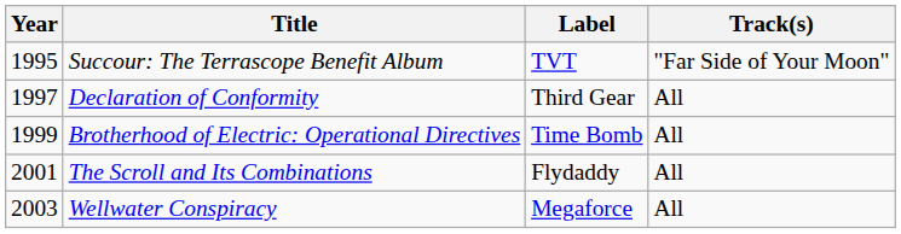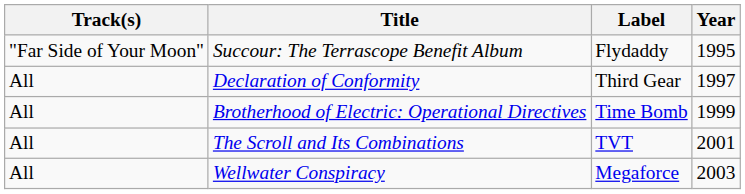 <table class="wikitable" border="1">
 <tr>
-<th><strong>Year</strong></th>
+<th><strong>Track(s)</strong></th>
 <th><strong>Title</strong></th>
 <th><strong>Label</strong></th>
-<th><strong>Track(s)</strong></th>
+<th><strong>Year</strong></th>
 </tr>
 <tr>
+<td>"Far Side of Your Moon"</td>
+<td><em>Succour: The Terrascope Benefit Album</em></td>
+<td>Flydaddy</td>
 <td>1995</td>
-<td><em>Succour: The Terrascope Benefit Album</em></td>
-<td><a href='#'>TVT</a></td>
-<td>"Far Side of Your Moon"</td>
 </tr>
 <tr>
-<td>1997</td>
+<td>All</td>
 <td><em><a href='#'>Declaration of Conformity</a></em></td>
 <td>Third Gear</td>
-<td>All</td>
+<td>1997</td>
 </tr>
 <tr>
-<td>1999</td>
+<td>All</td>
 <td><em><a href='#'>Brotherhood of Electric: Operational Directives</a></em></td>
 <td><a href='#'>Time Bomb</a></td>
-<td>All</td>
+<td>1999</td>
 </tr>
 <tr>
+<td>All</td>
+<td><em><a href='#'>The Scroll and Its Combinations</a></em></td>
+<td><a href='#'>TVT</a></td>
 <td>2001</td>
-<td><em><a href='#'>The Scroll and Its Combinations</a></em></td>
-<td>Flydaddy</td>
-<td>All</td>
 </tr>
 <tr>
-<td>2003</td>
+<td>All</td>
 <td><em><a href='#'>Wellwater Conspiracy</a></em></td>
 <td><a href='#'>Megaforce</a></td>
-<td>All</td>
+<td>2003</td>
 </tr>
 </table>
